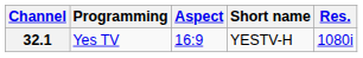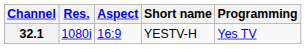 <table class="wikitable">
 <tr>
 <th scope = "col"><a href='#'>Channel</a></th>
-<th scope = "col">Programming</th>
+<th scope = "col"><a href='#'>Res.</a></th>
 <th scope = "col"><a href='#'>Aspect</a></th>
 <th scope = "col">Short name</th>
-<th scope = "col"><a href='#'>Res.</a></th>
+<th scope = "col">Programming</th>
 </tr>
 <tr>
 <th scope = "col">32.1</th>
-<td><a href='#'>Yes TV</a></td>
+<td><a href='#'>1080i</a></td>
 <td><a href='#'>16:9</a></td>
 <td>YESTV-H</td>
-<td><a href='#'>1080i</a></td>
+<td><a href='#'>Yes TV</a></td>
 </tr>
 </table>
